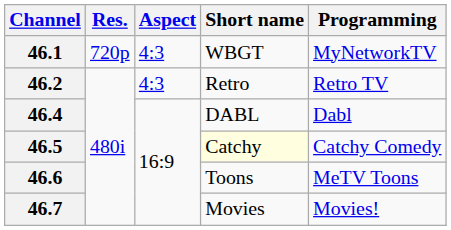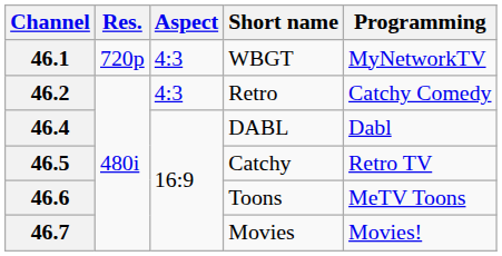 <table class="wikitable">
 <tr>
 <th scope = "col"><a href='#'>Channel</a></th>
 <th scope = "col"><a href='#'>Res.</a></th>
 <th scope = "col"><a href='#'>Aspect</a></th>
 <th scope = "col">Short name</th>
 <th scope = "col">Programming</th>
 </tr>
 <tr>
 <th scope = "col">46.1</th>
 <td><a href='#'>720p</a></td>
 <td><a href='#'>4:3</a></td>
 <td>WBGT</td>
 <td><a href='#'>MyNetworkTV</a></td>
 </tr>
 <tr>
 <th scope = "col">46.2</th>
 <td rowspan="5"><a href='#'>480i</a></td>
 <td><a href='#'>4:3</a></td>
 <td>Retro</td>
-<td><a href='#'>Retro TV</a></td>
+<td><a href='#'>Catchy Comedy</a></td>
 </tr>
 <tr>
 <th scope = "col">46.4</th>
 <td rowspan="4">16:9</td>
 <td>DABL</td>
 <td><a href='#'>Dabl</a></td>
 </tr>
 <tr>
 <th scope = "col">46.5</th>
-<td style="background: lightyellow;">Catchy</td>
-<td><a href='#'>Catchy Comedy</a></td>
+<td>Catchy</td>
+<td><a href='#'>Retro TV</a></td>
 </tr>
 <tr>
 <th scope = "col">46.6</th>
 <td>Toons</td>
 <td><a href='#'>MeTV Toons</a></td>
 </tr>
 <tr>
 <th scope = "col">46.7</th>
 <td>Movies</td>
 <td><a href='#'>Movies!</a></td>
 </tr>
 </table>
